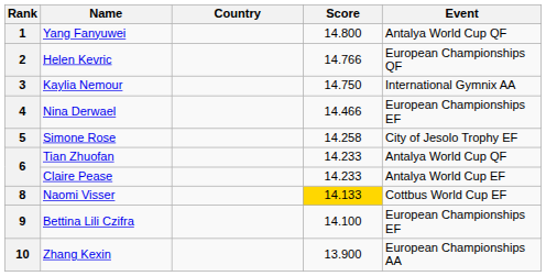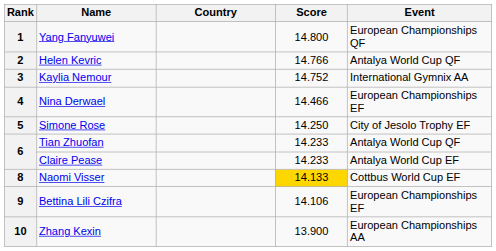 <table class="wikitable sortable" style="width:80%;">
 <tr>
 <th style="text-align:center; width:5%;">Rank</th>
 <th style="text-align:center; width:25%;">Name</th>
 <th style="text-align:center; width:25%;">Country</th>
 <th style="text-align:center; width:15%;">Score</th>
 <th style="text-align:center; width:30%;">Event</th>
 </tr>
 <tr>
 <th>1</th>
 <td><a href='#'>Yang Fanyuwei</a></td>
 <td></td>
 <td align="center">14.800</td>
-<td>Antalya World Cup QF</td>
+<td>European Championships QF</td>
 </tr>
 <tr>
 <th>2</th>
 <td><a href='#'>Helen Kevric</a></td>
 <td></td>
 <td align="center">14.766</td>
-<td>European Championships QF</td>
+<td>Antalya World Cup QF</td>
 </tr>
 <tr>
 <th>3</th>
 <td><a href='#'>Kaylia Nemour</a></td>
 <td></td>
-<td align="center">14.750</td>
+<td align="center">14.752</td>
 <td>International Gymnix AA</td>
 </tr>
 <tr>
 <th>4</th>
 <td><a href='#'>Nina Derwael</a></td>
 <td></td>
 <td align="center">14.466</td>
 <td>European Championships EF</td>
 </tr>
 <tr>
 <th>5</th>
 <td><a href='#'>Simone Rose</a></td>
 <td></td>
-<td align="center">14.258</td>
+<td align="center">14.250</td>
 <td>City of Jesolo Trophy EF</td>
 </tr>
 <tr>
 <th rowspan=2>6</th>
 <td><a href='#'>Tian Zhuofan</a></td>
 <td></td>
 <td align="center">14.233</td>
 <td>Antalya World Cup QF</td>
 </tr>
 <tr>
 <td><a href='#'>Claire Pease</a></td>
 <td></td>
 <td align="center">14.233</td>
 <td>Antalya World Cup EF</td>
 </tr>
 <tr>
 <th>8</th>
 <td><a href='#'>Naomi Visser</a></td>
 <td></td>
 <td align="center" style="background: gold;">14.133</td>
 <td>Cottbus World Cup EF</td>
 </tr>
 <tr>
 <th>9</th>
 <td><a href='#'>Bettina Lili Czifra</a></td>
 <td></td>
-<td align="center">14.100</td>
+<td align="center">14.106</td>
 <td>European Championships EF</td>
 </tr>
 <tr>
 <th>10</th>
 <td><a href='#'>Zhang Kexin</a></td>
 <td></td>
 <td align="center">13.900</td>
 <td>European Championships AA</td>
 </tr>
 </table>
